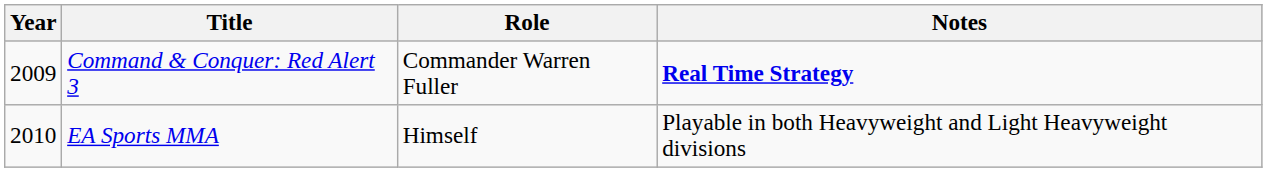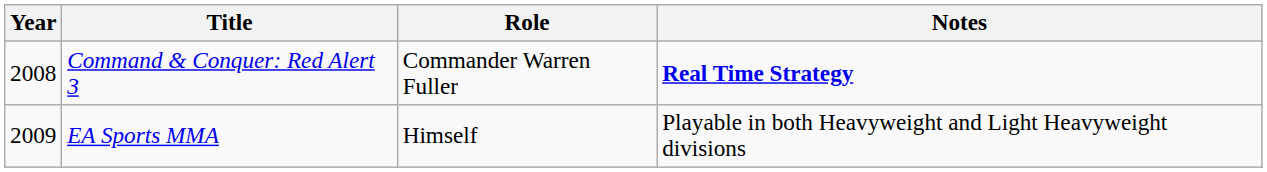 <table class="wikitable sortable">
 <tr>
 <th>Year</th>
 <th>Title</th>
 <th>Role</th>
 <th class="unsortable">Notes</th>
 </tr>
 <tr>
-<td>2009</td>
+<td>2008</td>
 <td><em><a href='#'>Command & Conquer: Red Alert 3</a></em></td>
 <td>Commander Warren Fuller</td>
 <td><strong><a href='#'>Real Time Strategy</a></strong></td>
 </tr>
 <tr>
-<td>2010</td>
+<td>2009</td>
 <td><em><a href='#'>EA Sports MMA</a></em></td>
 <td>Himself</td>
 <td>Playable in both Heavyweight and Light Heavyweight divisions</td>
 </tr>
 </table>
